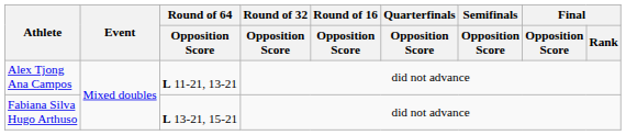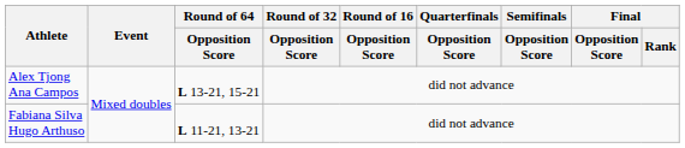 <table class="wikitable" border="1" style="font-size:90%">
 <tr>
 <th rowspan=2>Athlete</th>
 <th rowspan=2>Event</th>
 <th>Round of 64</th>
 <th>Round of 32</th>
 <th>Round of 16</th>
 <th>Quarterfinals</th>
 <th>Semifinals</th>
 <th colspan=2>Final</th>
 </tr>
 <tr>
 <th>Opposition<br>Score</th>
 <th>Opposition<br>Score</th>
 <th>Opposition<br>Score</th>
 <th>Opposition<br>Score</th>
 <th>Opposition<br>Score</th>
 <th>Opposition<br>Score</th>
 <th>Rank</th>
 </tr>
 <tr>
 <td><a href='#'>Alex Tjong</a><br><a href='#'>Ana Campos</a></td>
 <td rowspan="2"><a href='#'>Mixed doubles</a></td>
-<td align=center><br><strong>L</strong> 11-21, 13-21</td>
+<td align=center><br><strong>L</strong> 13-21, 15-21</td>
 <td align=center colspan="6">did not advance</td>
 </tr>
 <tr>
 <td><a href='#'>Fabiana Silva</a><br><a href='#'>Hugo Arthuso</a></td>
-<td align=center><br><strong>L</strong> 13-21, 15-21</td>
+<td align=center><br><strong>L</strong> 11-21, 13-21</td>
 <td align=center colspan="6">did not advance</td>
 </tr>
 </table>
